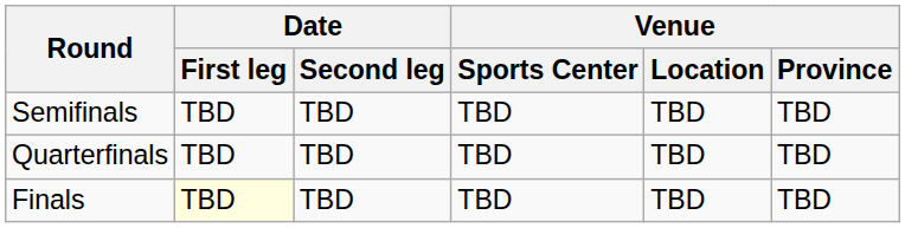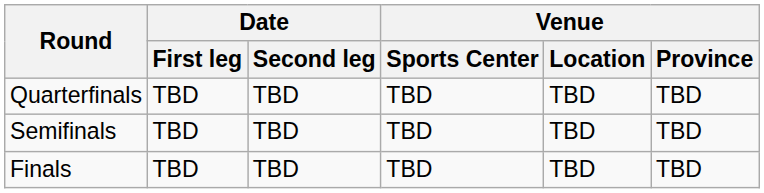 <table class="wikitable">
 <tr>
 <th rowspan="2">Round</th>
 <th colspan="2">Date</th>
 <th colspan="3">Venue</th>
 </tr>
 <tr>
 <th>First leg</th>
 <th>Second leg</th>
 <th>Sports Center</th>
 <th>Location</th>
 <th>Province</th>
 </tr>
 <tr>
+<td>Quarterfinals</td>
+<td>TBD</td>
+<td>TBD</td>
+<td>TBD</td>
+<td>TBD</td>
+<td>TBD</td>
+</tr>
+<tr>
 <td>Semifinals</td>
 <td>TBD</td>
 <td>TBD</td>
 <td>TBD</td>
 <td>TBD</td>
 <td>TBD</td>
 </tr>
 <tr>
-<td>Quarterfinals</td>
+<td>Finals</td>
 <td>TBD</td>
 <td>TBD</td>
 <td>TBD</td>
 <td>TBD</td>
 <td>TBD</td>
 </tr>
-<tr>
-<td>Finals</td>
-<td style="background: lightyellow;">TBD</td>
-<td>TBD</td>
-<td>TBD</td>
-<td>TBD</td>
-<td>TBD</td>
-</tr>
 </table>
